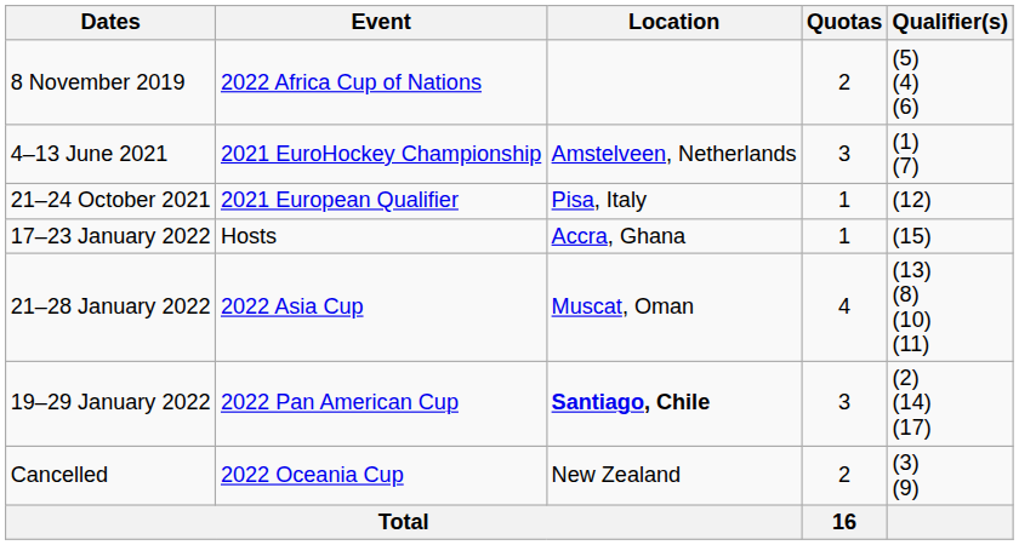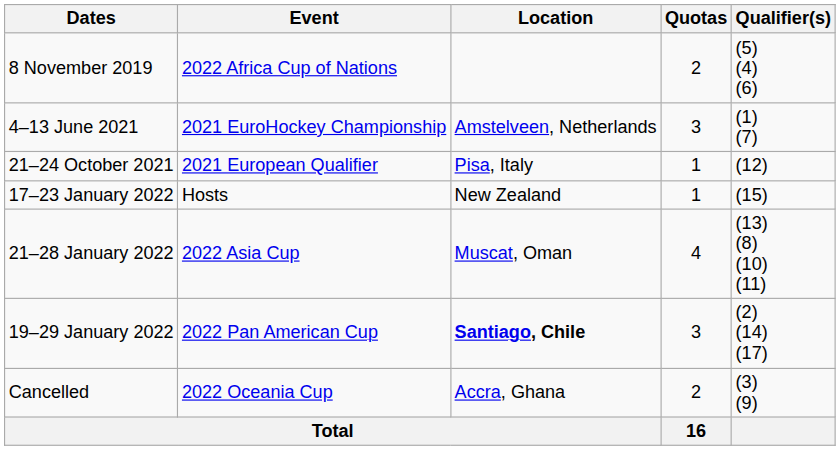 <table class="wikitable">
 <tr>
 <th>Dates</th>
 <th>Event</th>
 <th>Location</th>
 <th>Quotas</th>
 <th>Qualifier(s)</th>
 </tr>
 <tr>
 <td>8 November 2019</td>
 <td><a href='#'>2022 Africa Cup of Nations</a></td>
 <td></td>
 <td align=center>2</td>
 <td> (5)<br> (4)<br> (6)</td>
 </tr>
 <tr>
 <td>4–13 June 2021</td>
 <td><a href='#'>2021 EuroHockey Championship</a></td>
 <td><a href='#'>Amstelveen</a>, Netherlands</td>
 <td align=center>3</td>
 <td> (1)<br> (7)</td>
 </tr>
 <tr>
 <td>21–24 October 2021</td>
 <td><a href='#'>2021 European Qualifier</a></td>
 <td><a href='#'>Pisa</a>, Italy</td>
 <td align=center>1</td>
 <td> (12)</td>
 </tr>
 <tr>
 <td>17–23 January 2022</td>
 <td>Hosts</td>
-<td><a href='#'>Accra</a>, Ghana</td>
+<td>New Zealand</td>
 <td align=center>1</td>
 <td> (15)</td>
 </tr>
 <tr>
 <td>21–28 January 2022</td>
 <td><a href='#'>2022 Asia Cup</a></td>
 <td><a href='#'>Muscat</a>, Oman</td>
 <td align=center>4</td>
 <td> (13)<br> (8)<br> (10)<br> (11)</td>
 </tr>
 <tr>
 <td>19–29 January 2022</td>
 <td><a href='#'>2022 Pan American Cup</a></td>
 <td><strong><a href='#'>Santiago</a>, Chile</strong></td>
 <td align=center>3</td>
 <td> (2)<br> (14)<br> (17)</td>
 </tr>
 <tr>
 <td>Cancelled</td>
 <td><a href='#'>2022 Oceania Cup</a></td>
-<td>New Zealand</td>
+<td><a href='#'>Accra</a>, Ghana</td>
 <td align=center>2</td>
 <td> (3)<br> (9)</td>
 </tr>
 <tr>
 <th colspan=3>Total</th>
 <th>16</th>
 <th></th>
 </tr>
 </table>
